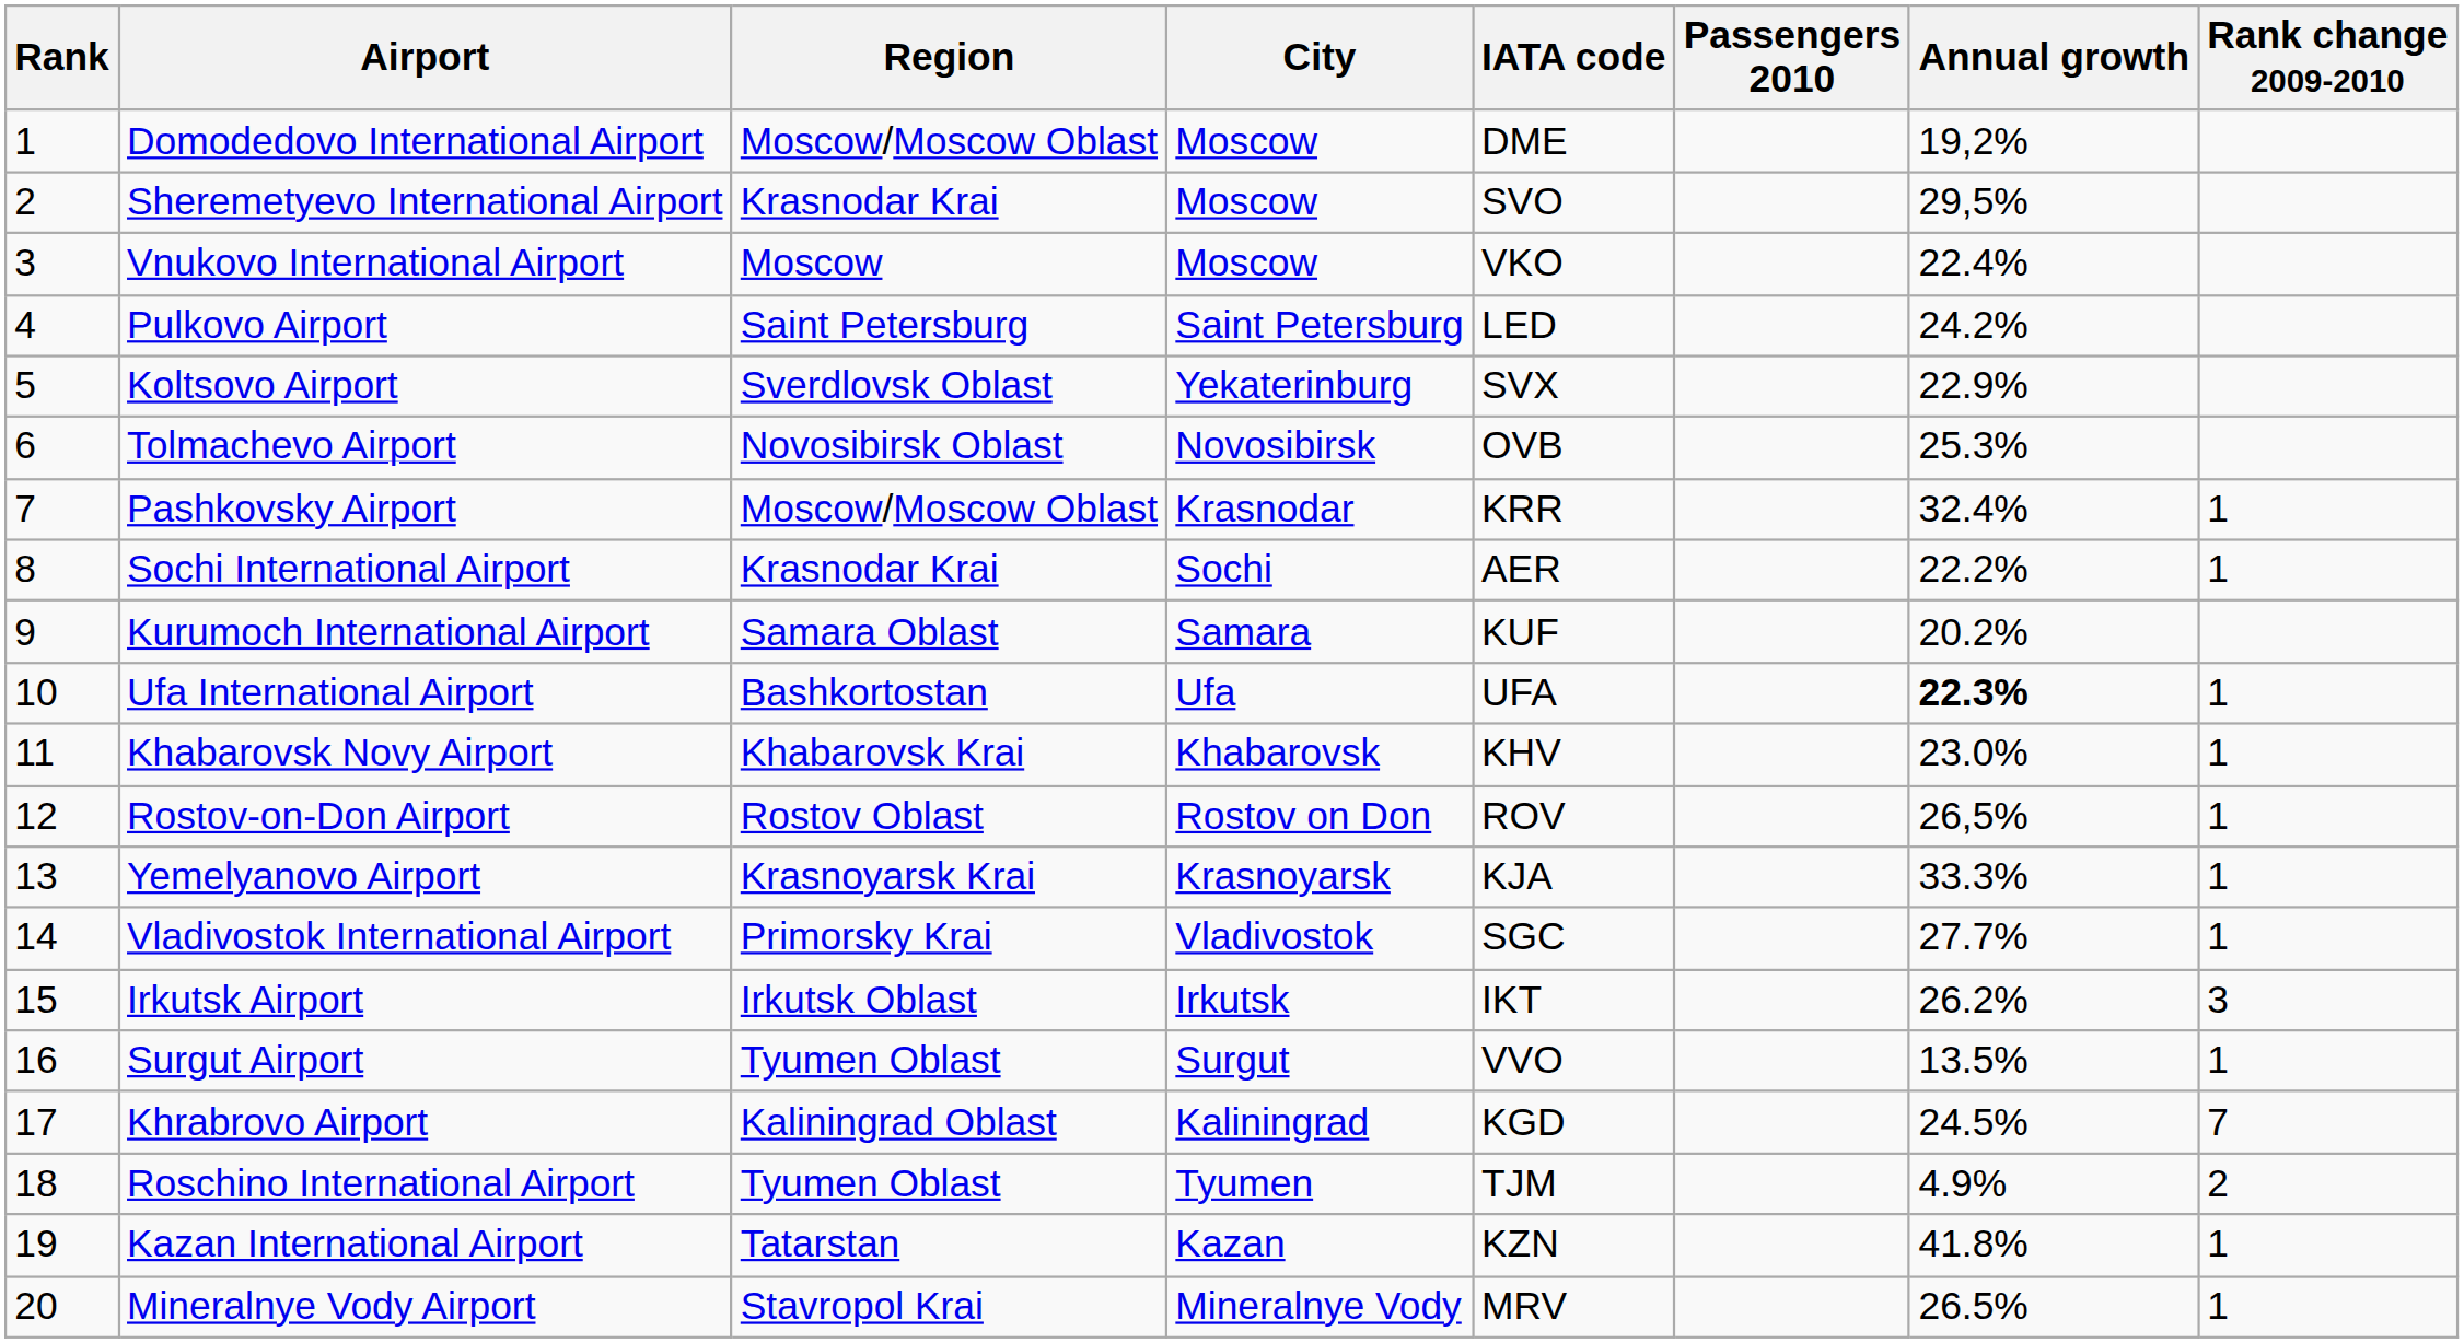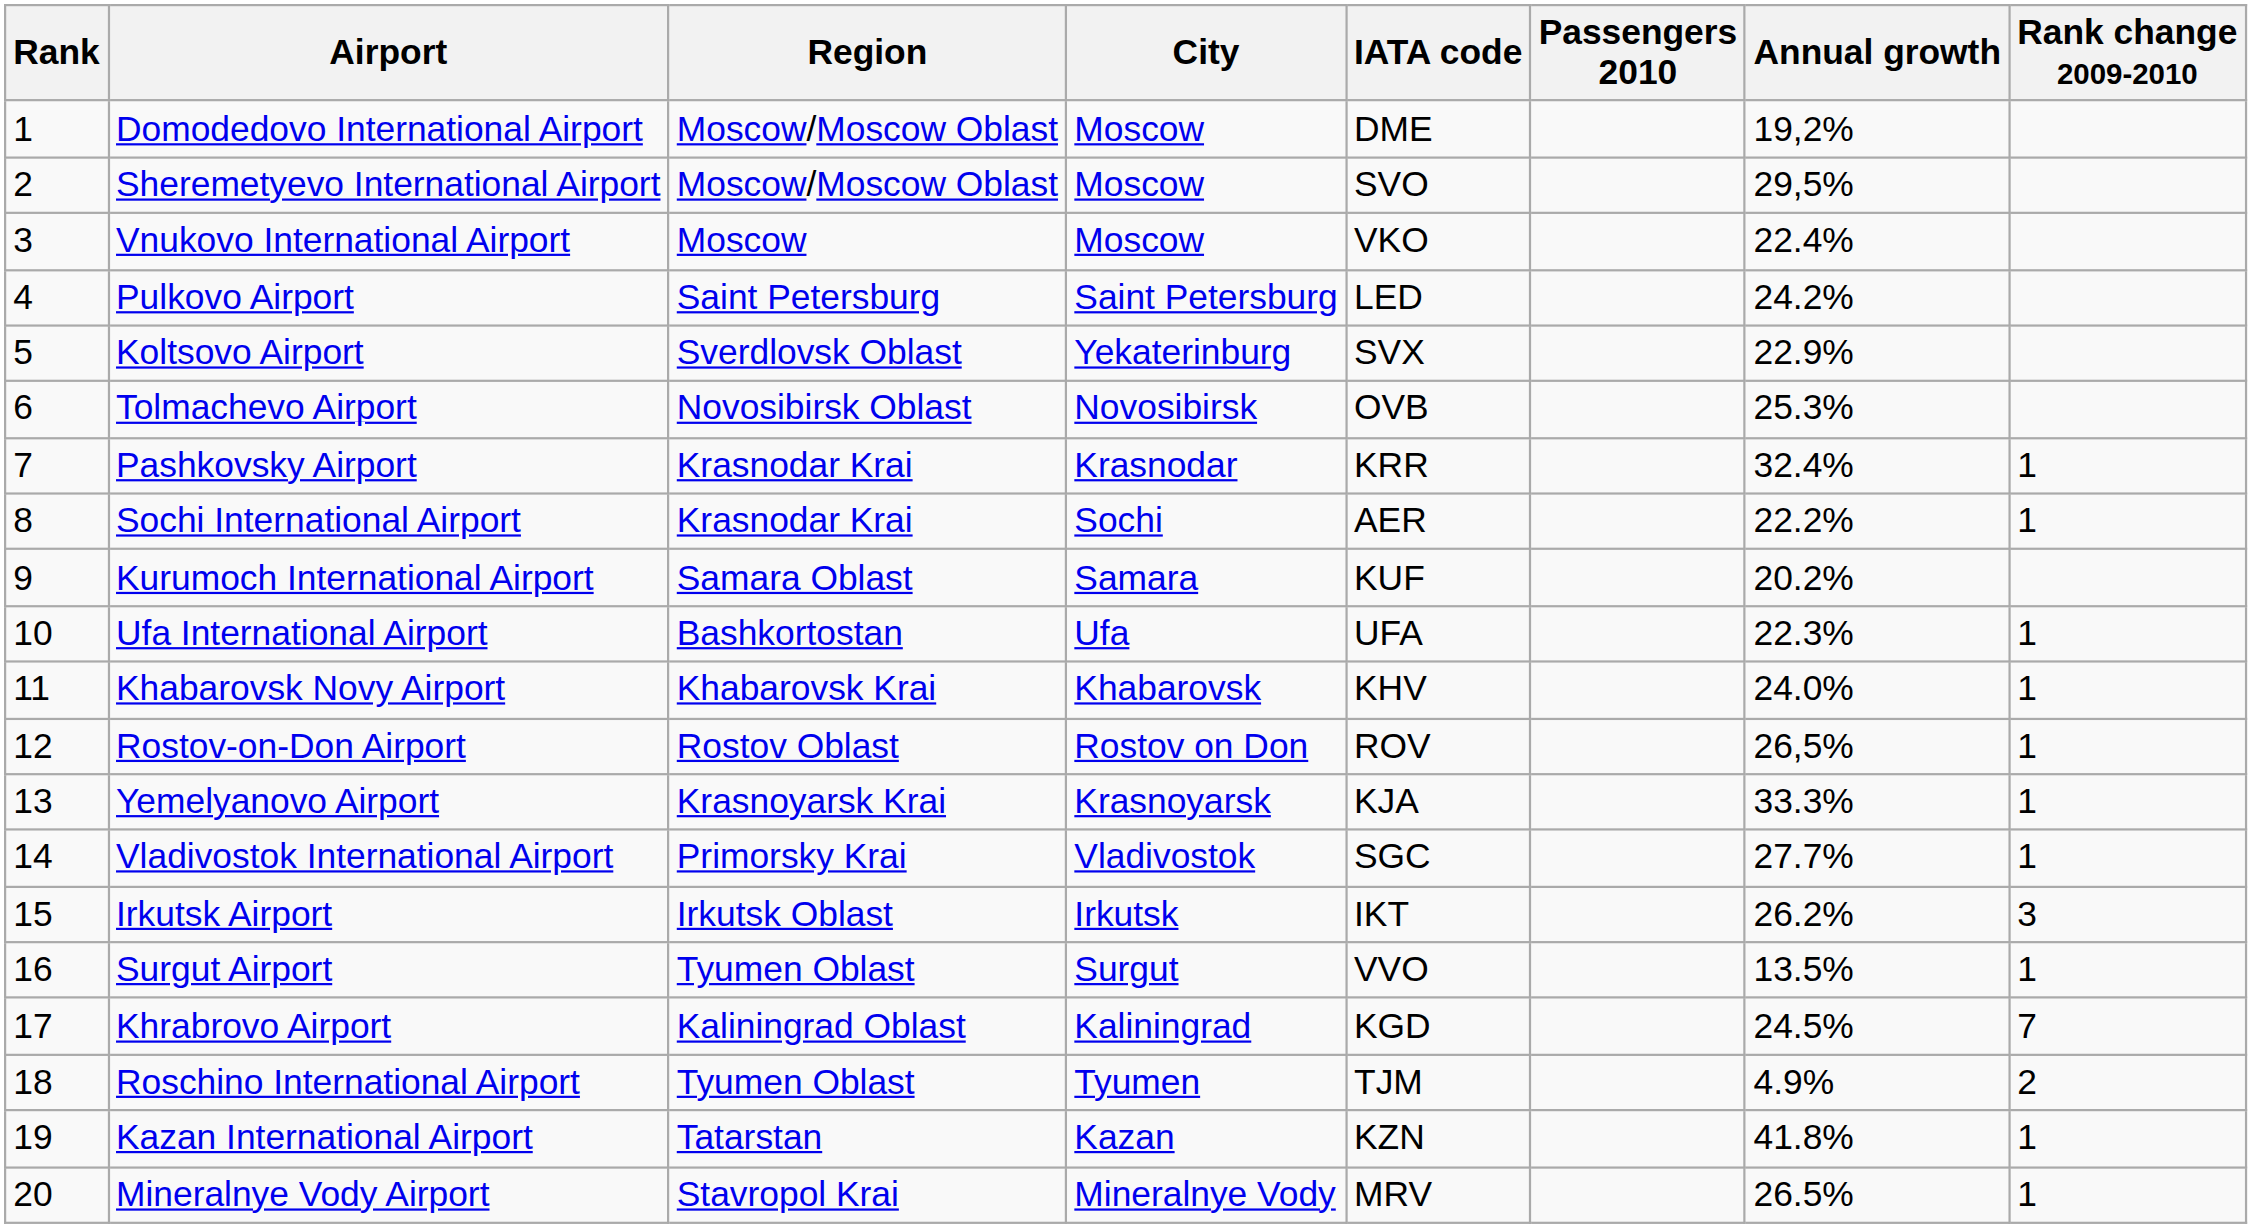 <table class="wikitable sortable">
 <tr>
 <th>Rank</th>
 <th>Airport</th>
 <th>Region</th>
 <th>City</th>
 <th>IATA code</th>
 <th>Passengers<br>2010</th>
 <th>Annual growth</th>
 <th>Rank change<br><small>2009-2010</small></th>
 </tr>
 <tr>
 <td>1</td>
 <td><a href='#'>Domodedovo International Airport</a></td>
 <td><a href='#'>Moscow</a>/<a href='#'>Moscow Oblast</a></td>
 <td><a href='#'>Moscow</a></td>
 <td>DME</td>
 <td style="text-align: right"></td>
 <td> 19,2%</td>
 <td></td>
 </tr>
 <tr>
 <td>2</td>
 <td><a href='#'>Sheremetyevo International Airport</a></td>
-<td><a href='#'>Krasnodar Krai</a></td>
+<td><a href='#'>Moscow</a>/<a href='#'>Moscow Oblast</a></td>
 <td><a href='#'>Moscow</a></td>
 <td>SVO</td>
 <td style="text-align: right"></td>
 <td> 29,5%</td>
 <td></td>
 </tr>
 <tr>
 <td>3</td>
 <td><a href='#'>Vnukovo International Airport</a></td>
 <td><a href='#'>Moscow</a></td>
 <td><a href='#'>Moscow</a></td>
 <td>VKO</td>
 <td style="text-align: right"></td>
 <td> 22.4%</td>
 <td></td>
 </tr>
 <tr>
 <td>4</td>
 <td><a href='#'>Pulkovo Airport</a></td>
 <td><a href='#'>Saint Petersburg</a></td>
 <td><a href='#'>Saint Petersburg</a></td>
 <td>LED</td>
 <td style="text-align: right"></td>
 <td> 24.2%</td>
 <td></td>
 </tr>
 <tr>
 <td>5</td>
 <td><a href='#'>Koltsovo Airport</a></td>
 <td><a href='#'>Sverdlovsk Oblast</a></td>
 <td><a href='#'>Yekaterinburg</a></td>
 <td>SVX</td>
 <td style="text-align: right"></td>
 <td> 22.9%</td>
 <td></td>
 </tr>
 <tr>
 <td>6</td>
 <td><a href='#'>Tolmachevo Airport</a></td>
 <td><a href='#'>Novosibirsk Oblast</a></td>
 <td><a href='#'>Novosibirsk</a></td>
 <td>OVB</td>
 <td style="text-align: right"></td>
 <td> 25.3%</td>
 <td></td>
 </tr>
 <tr>
 <td>7</td>
 <td><a href='#'>Pashkovsky Airport</a></td>
-<td><a href='#'>Moscow</a>/<a href='#'>Moscow Oblast</a></td>
+<td><a href='#'>Krasnodar Krai</a></td>
 <td><a href='#'>Krasnodar</a></td>
 <td>KRR</td>
 <td style="text-align: right"></td>
 <td> 32.4%</td>
 <td> 1</td>
 </tr>
 <tr>
 <td>8</td>
 <td><a href='#'>Sochi International Airport</a></td>
 <td><a href='#'>Krasnodar Krai</a></td>
 <td><a href='#'>Sochi</a></td>
 <td>AER</td>
 <td style="text-align: right"></td>
 <td> 22.2%</td>
 <td> 1</td>
 </tr>
 <tr>
 <td>9</td>
 <td><a href='#'>Kurumoch International Airport</a></td>
 <td><a href='#'>Samara Oblast</a></td>
 <td><a href='#'>Samara</a></td>
 <td>KUF</td>
 <td style="text-align: right"></td>
 <td> 20.2%</td>
 <td></td>
 </tr>
 <tr>
 <td>10</td>
 <td><a href='#'>Ufa International Airport</a></td>
 <td><a href='#'>Bashkortostan</a></td>
 <td><a href='#'>Ufa</a></td>
 <td>UFA</td>
 <td style="text-align: right"></td>
-<td><strong> 22.3%</strong></td>
+<td> 22.3%</td>
 <td> 1</td>
 </tr>
 <tr>
 <td>11</td>
 <td><a href='#'>Khabarovsk Novy Airport</a></td>
 <td><a href='#'>Khabarovsk Krai</a></td>
 <td><a href='#'>Khabarovsk</a></td>
 <td>KHV</td>
 <td style="text-align: right"></td>
-<td> 23.0%</td>
+<td> 24.0%</td>
 <td> 1</td>
 </tr>
 <tr>
 <td>12</td>
 <td><a href='#'>Rostov-on-Don Airport</a></td>
 <td><a href='#'>Rostov Oblast</a></td>
 <td><a href='#'>Rostov on Don</a></td>
 <td>ROV</td>
 <td style="text-align: right"></td>
 <td> 26,5%</td>
 <td> 1</td>
 </tr>
 <tr>
 <td>13</td>
 <td><a href='#'>Yemelyanovo Airport</a></td>
 <td><a href='#'>Krasnoyarsk Krai</a></td>
 <td><a href='#'>Krasnoyarsk</a></td>
 <td>KJA</td>
 <td style="text-align: right"></td>
 <td> 33.3%</td>
 <td> 1</td>
 </tr>
 <tr>
 <td>14</td>
 <td><a href='#'>Vladivostok International Airport</a></td>
 <td><a href='#'>Primorsky Krai</a></td>
 <td><a href='#'>Vladivostok</a></td>
 <td>SGC</td>
 <td style="text-align: right"></td>
 <td> 27.7%</td>
 <td> 1</td>
 </tr>
 <tr>
 <td>15</td>
 <td><a href='#'>Irkutsk Airport</a></td>
 <td><a href='#'>Irkutsk Oblast</a></td>
 <td><a href='#'>Irkutsk</a></td>
 <td>IKT</td>
 <td style="text-align: right"></td>
 <td> 26.2%</td>
 <td> 3</td>
 </tr>
 <tr>
 <td>16</td>
 <td><a href='#'>Surgut Airport</a></td>
 <td><a href='#'>Tyumen Oblast</a></td>
 <td><a href='#'>Surgut</a></td>
 <td>VVO</td>
 <td style="text-align: right"></td>
 <td> 13.5%</td>
 <td> 1</td>
 </tr>
 <tr>
 <td>17</td>
 <td><a href='#'>Khrabrovo Airport</a></td>
 <td><a href='#'>Kaliningrad Oblast</a></td>
 <td><a href='#'>Kaliningrad</a></td>
 <td>KGD</td>
 <td style="text-align: right"></td>
 <td> 24.5%</td>
 <td>7</td>
 </tr>
 <tr>
 <td>18</td>
 <td><a href='#'>Roschino International Airport</a></td>
 <td><a href='#'>Tyumen Oblast</a></td>
 <td><a href='#'>Tyumen</a></td>
 <td>TJM</td>
 <td style="text-align: right"></td>
 <td> 4.9%</td>
 <td> 2</td>
 </tr>
 <tr>
 <td>19</td>
 <td><a href='#'>Kazan International Airport</a></td>
 <td><a href='#'>Tatarstan</a></td>
 <td><a href='#'>Kazan</a></td>
 <td>KZN</td>
 <td style="text-align: right"></td>
 <td> 41.8%</td>
 <td> 1</td>
 </tr>
 <tr>
 <td>20</td>
 <td><a href='#'>Mineralnye Vody Airport</a></td>
 <td><a href='#'>Stavropol Krai</a></td>
 <td><a href='#'>Mineralnye Vody</a></td>
 <td>MRV</td>
 <td style="text-align: right"></td>
 <td> 26.5%</td>
 <td> 1</td>
 </tr>
 </table>
